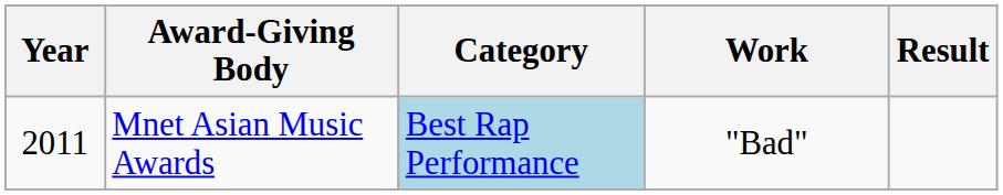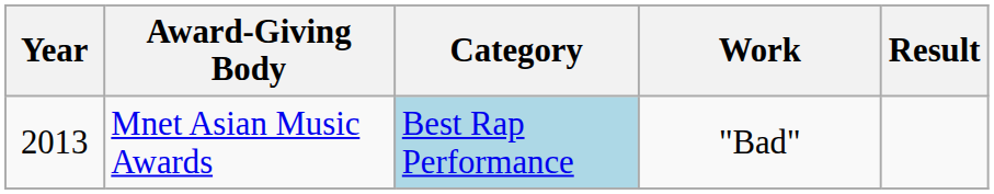 <table | width="75%" class="wikitable sortable">
 <tr>
 <th width="10%">Year</th>
 <th width="30%">Award-Giving Body</th>
 <th width="25%">Category</th>
 <th width="25%">Work</th>
 <th width="10%">Result</th>
 </tr>
 <tr>
-<td align="center">2011</td>
+<td align="center">2013</td>
 <td><a href='#'>Mnet Asian Music Awards</a></td>
 <td style="background: lightblue;"><a href='#'>Best Rap Performance</a></td>
 <td align="center">"Bad"</td>
 <td></td>
 </tr>
 </table>
